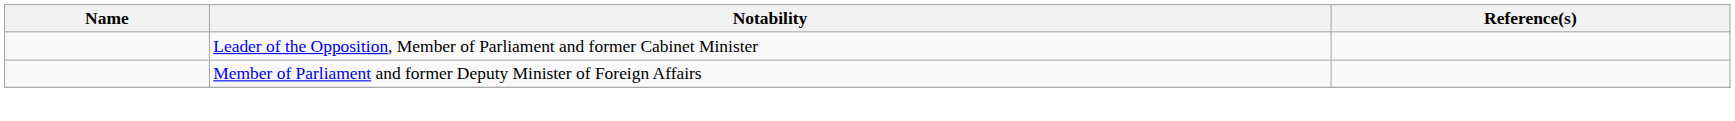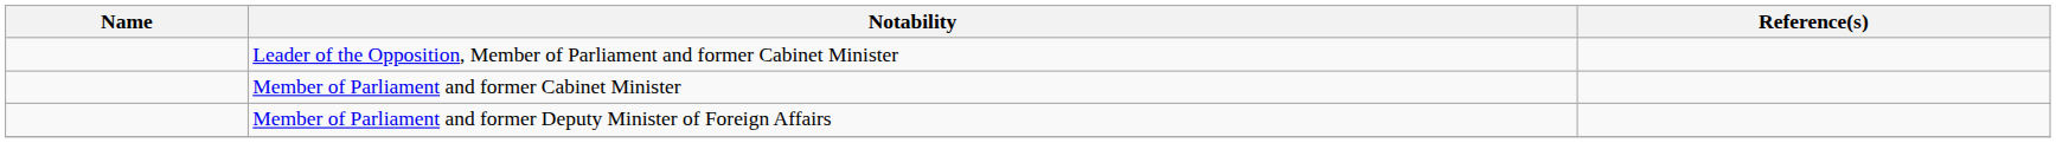 <table class="wikitable sortable" style="width:100%">
 <tr>
 <th style="width:*;">Name</th>
 <th style="width:65%;" class="unsortable">Notability</th>
 <th style="width:*;" class="unsortable">Reference(s)</th>
 </tr>
 <tr>
 <td></td>
 <td><a href='#'>Leader of the Opposition</a>, Member of Parliament and former Cabinet Minister</td>
 <td style="text-align:center;"></td>
 </tr>
 <tr>
 <td></td>
+<td><a href='#'>Member of Parliament</a> and former Cabinet Minister</td>
+<td style="text-align:center;"></td>
+</tr>
+<tr>
+<td></td>
 <td><a href='#'>Member of Parliament</a> and former Deputy Minister of Foreign Affairs</td>
 <td style="text-align:center;"></td>
 </tr>
 <tr>
 </tr>
 </table>
